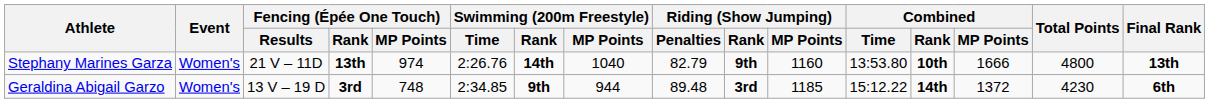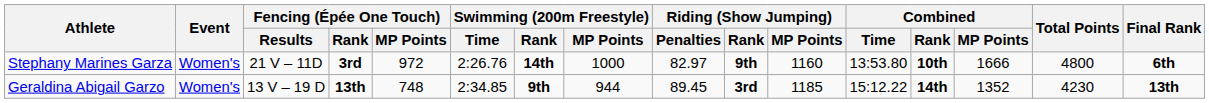 <table class=wikitable style="font-size:90%">
 <tr>
 <th rowspan=2>Athlete</th>
 <th rowspan=2>Event</th>
 <th colspan=3>Fencing (Épée One Touch)</th>
 <th colspan=3>Swimming (200m Freestyle)</th>
 <th colspan=3>Riding (Show Jumping)</th>
 <th colspan=3>Combined</th>
 <th rowspan=2>Total Points</th>
 <th rowspan=2>Final Rank</th>
 </tr>
 <tr>
 <th>Results</th>
 <th>Rank</th>
 <th>MP Points</th>
 <th>Time</th>
 <th>Rank</th>
 <th>MP Points</th>
 <th>Penalties</th>
 <th>Rank</th>
 <th>MP Points</th>
 <th>Time</th>
 <th>Rank</th>
 <th>MP Points</th>
 </tr>
 <tr>
 <td><a href='#'>Stephany Marines Garza</a></td>
 <td><a href='#'>Women's</a></td>
 <td align=center>21 V – 11D</td>
-<td align=center><strong>13th</strong></td>
-<td align=center>974</td>
+<td align=center><strong>3rd</strong></td>
+<td align=center>972</td>
 <td align=center>2:26.76</td>
 <td align=center><strong>14th</strong></td>
-<td align=center>1040</td>
-<td align=center>82.79</td>
+<td align=center>1000</td>
+<td align=center>82.97</td>
 <td align=center><strong>9th</strong></td>
 <td align=center>1160</td>
 <td align=center>13:53.80</td>
 <td align=center><strong>10th</strong></td>
 <td align=center>1666</td>
 <td align=center>4800</td>
-<td align=center><strong>13th</strong></td>
+<td align=center><strong>6th</strong></td>
 </tr>
 <tr>
 <td><a href='#'>Geraldina Abigail Garzo</a></td>
 <td><a href='#'>Women's</a></td>
 <td align=center>13 V – 19 D</td>
-<td align=center><strong>3rd</strong></td>
+<td align=center><strong>13th</strong></td>
 <td align=center>748</td>
 <td align=center>2:34.85</td>
 <td align=center><strong>9th</strong></td>
 <td align=center>944</td>
-<td align=center>89.48</td>
+<td align=center>89.45</td>
 <td align=center><strong>3rd</strong></td>
 <td align=center>1185</td>
 <td align=center>15:12.22</td>
 <td align=center><strong>14th</strong></td>
-<td align=center>1372</td>
+<td align=center>1352</td>
 <td align=center>4230</td>
-<td align=center><strong>6th</strong></td>
+<td align=center><strong>13th</strong></td>
 </tr>
 </table>
